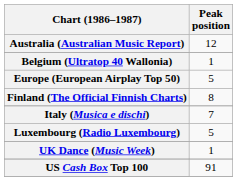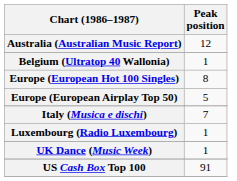 <table class="wikitable sortable plainrowheaders" style="text-align:center">
 <tr>
 <th scope="col">Chart (1986–1987)</th>
 <th scope="col">Peak<br>position</th>
 </tr>
 <tr>
 <th scope="row">Australia (<a href='#'>Australian Music Report</a>)</th>
 <td>12</td>
 </tr>
 <tr>
 </tr>
 <tr>
 </tr>
 <tr>
 <th scope="row">Belgium (<a href='#'>Ultratop 40</a> Wallonia)</th>
 <td>1</td>
 </tr>
 <tr>
+<th scope="row">Europe (<a href='#'>European Hot 100 Singles</a>)</th>
+<td>8</td>
+</tr>
+<tr>
 <th scope="row">Europe (European Airplay Top 50)</th>
 <td>5</td>
-</tr>
-<tr>
-<th scope="row">Finland (<a href='#'>The Official Finnish Charts</a>)</th>
-<td>8</td>
 </tr>
 <tr>
 </tr>
 <tr>
 <th scope="row">Italy (<em><a href='#'>Musica e dischi</a></em>)</th>
 <td>7</td>
 </tr>
 <tr>
 <th scope="row">Luxembourg (<a href='#'>Radio Luxembourg</a>)</th>
-<td align="center">5</td>
+<td align="center">1</td>
 </tr>
 <tr>
 </tr>
 <tr>
 </tr>
 <tr>
 </tr>
 <tr>
 </tr>
 <tr>
 </tr>
 <tr>
 <th scope="row"><a href='#'>UK Dance</a> (<em><a href='#'>Music Week</a></em>)</th>
 <td>1</td>
 </tr>
 <tr>
 </tr>
 <tr>
 </tr>
 <tr>
 </tr>
 <tr>
 </tr>
 <tr>
 <th scope="row">US <em><a href='#'>Cash Box</a></em> Top 100</th>
 <td>91</td>
 </tr>
 <tr>
 </tr>
 </table>
